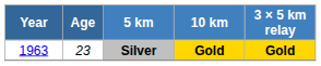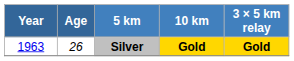 <table class="wikitable" style="font-size:95%; text-align:center; border:grey solid 1px; border-collapse:collapse; background:#ffffff;">
 <tr>
 <th style="background-color:#369; color:white; width:60px;"> Year </th>
 <th style="background-color:#369; color:white; width:40px;"> Age </th>
 <th style="background-color:#4180be; color:white; width:75px;"> 5 km </th>
 <th style="background-color:#4180be; color:white; width:75px;"> 10 km </th>
 <th style="background-color:#4180be; color:white; width:75px;"> 3 × 5 km <br> relay </th>
 </tr>
 <tr>
 <td><a href='#'>1963</a></td>
-<td><em>23</em></td>
+<td><em>26</em></td>
 <td style="background:silver;"><strong>Silver</strong></td>
 <td style="background:gold;"><strong>Gold</strong></td>
 <td style="background:gold;"><strong>Gold</strong></td>
 </tr>
 <tr>
 </tr>
 </table>
